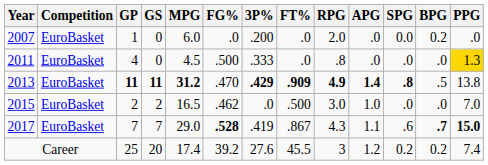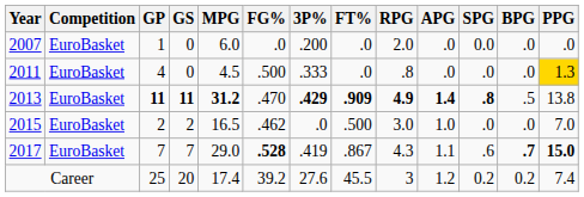 <table class="wikitable sortable" style="font-size:95%; text-align:right;">
 <tr>
 <th>Year</th>
 <th>Competition</th>
 <th>GP</th>
 <th>GS</th>
 <th>MPG</th>
 <th>FG%</th>
 <th>3P%</th>
 <th>FT%</th>
 <th>RPG</th>
 <th>APG</th>
 <th>SPG</th>
 <th>BPG</th>
 <th>PPG</th>
 </tr>
 <tr>
 <td style="text-align:left;"><a href='#'>2007</a></td>
 <td style="text-align:left;"><a href='#'>EuroBasket</a></td>
 <td>1</td>
 <td>0</td>
 <td>6.0</td>
 <td>.0</td>
 <td>.200</td>
 <td>.0</td>
 <td>2.0</td>
 <td>.0</td>
 <td>0.0</td>
-<td>0.2</td>
+<td>.0</td>
 <td>.0</td>
 </tr>
 <tr>
 <td style="text-align:left;"><a href='#'>2011</a></td>
 <td style="text-align:left;"><a href='#'>EuroBasket</a></td>
 <td>4</td>
 <td>0</td>
 <td>4.5</td>
 <td>.500</td>
 <td>.333</td>
 <td>.0</td>
 <td>.8</td>
 <td>.0</td>
 <td>.0</td>
 <td>.0</td>
 <td style="background: gold;">1.3</td>
 </tr>
 <tr>
 <td style="text-align:left;"><a href='#'>2013</a></td>
 <td style="text-align:left;"><a href='#'>EuroBasket</a></td>
 <td><strong>11</strong></td>
 <td><strong>11</strong></td>
 <td><strong>31.2</strong></td>
 <td>.470</td>
 <td><strong>.429</strong></td>
 <td><strong>.909</strong></td>
 <td><strong>4.9</strong></td>
 <td><strong>1.4</strong></td>
 <td><strong>.8</strong></td>
 <td>.5</td>
 <td>13.8</td>
 </tr>
 <tr>
 <td style="text-align:left;"><a href='#'>2015</a></td>
 <td style="text-align:left;"><a href='#'>EuroBasket</a></td>
 <td>2</td>
 <td>2</td>
 <td>16.5</td>
 <td>.462</td>
 <td>.0</td>
 <td>.500</td>
 <td>3.0</td>
 <td>1.0</td>
 <td>.0</td>
 <td>.0</td>
 <td>7.0</td>
 </tr>
 <tr>
 <td style="text-align:left;"><a href='#'>2017</a></td>
 <td style="text-align:left;"><a href='#'>EuroBasket</a></td>
 <td>7</td>
 <td>7</td>
 <td>29.0</td>
 <td><strong>.528</strong></td>
 <td>.419</td>
 <td>.867</td>
 <td>4.3</td>
 <td>1.1</td>
 <td>.6</td>
 <td><strong>.7</strong></td>
 <td><strong>15.0</strong></td>
 </tr>
 <tr class="sortbottom">
 <td align="center" colspan="2">Career</td>
 <td>25</td>
 <td>20</td>
 <td>17.4</td>
 <td>39.2</td>
 <td>27.6</td>
 <td>45.5</td>
 <td>3</td>
 <td>1.2</td>
 <td>0.2</td>
 <td>0.2</td>
 <td>7.4</td>
 </tr>
 </table>
